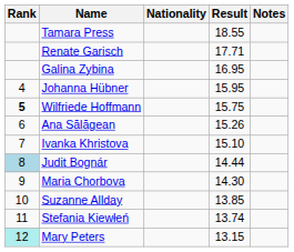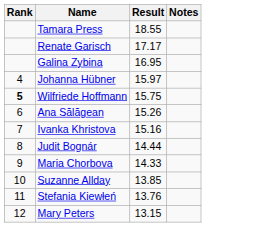 <table class="wikitable sortable" style="text-align:center">
 <tr>
 <th>Rank</th>
 <th>Name</th>
-<th>Nationality</th>
 <th>Result</th>
 <th>Notes</th>
 </tr>
 <tr>
 <td></td>
 <td align=left><a href='#'>Tamara Press</a></td>
-<td align=left></td>
 <td>18.55</td>
 <td></td>
 </tr>
 <tr>
 <td></td>
 <td align=left><a href='#'>Renate Garisch</a></td>
-<td align=left></td>
-<td>17.71</td>
+<td>17.17</td>
 <td></td>
 </tr>
 <tr>
 <td></td>
 <td align=left><a href='#'>Galina Zybina</a></td>
-<td align=left></td>
 <td>16.95</td>
 <td></td>
 </tr>
 <tr>
 <td>4</td>
 <td align=left><a href='#'>Johanna Hübner</a></td>
-<td align=left></td>
-<td>15.95</td>
+<td>15.97</td>
 <td></td>
 </tr>
 <tr>
 <td><strong>5</strong></td>
 <td align=left><a href='#'>Wilfriede Hoffmann</a></td>
-<td align=left></td>
 <td>15.75</td>
 <td></td>
 </tr>
 <tr>
 <td>6</td>
 <td align=left><a href='#'>Ana Sălăgean</a></td>
-<td align=left></td>
 <td>15.26</td>
 <td></td>
 </tr>
 <tr>
 <td>7</td>
 <td align=left><a href='#'>Ivanka Khristova</a></td>
-<td align=left></td>
-<td>15.10</td>
+<td>15.16</td>
 <td></td>
 </tr>
 <tr>
-<td style="background: lightblue;">8</td>
+<td>8</td>
 <td align=left><a href='#'>Judit Bognár</a></td>
-<td align=left></td>
 <td>14.44</td>
 <td></td>
 </tr>
 <tr>
 <td>9</td>
 <td align=left><a href='#'>Maria Chorbova</a></td>
-<td align=left></td>
-<td>14.30</td>
+<td>14.33</td>
 <td></td>
 </tr>
 <tr>
 <td>10</td>
 <td align=left><a href='#'>Suzanne Allday</a></td>
-<td align=left></td>
 <td>13.85</td>
 <td></td>
 </tr>
 <tr>
 <td>11</td>
 <td align=left><a href='#'>Stefania Kiewłeń</a></td>
-<td align=left></td>
-<td>13.74</td>
+<td>13.76</td>
 <td></td>
 </tr>
 <tr>
-<td style="background: paleturquoise;">12</td>
+<td>12</td>
 <td align=left><a href='#'>Mary Peters</a></td>
-<td align=left></td>
 <td>13.15</td>
 <td></td>
 </tr>
 </table>
